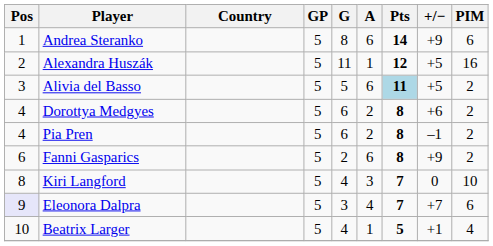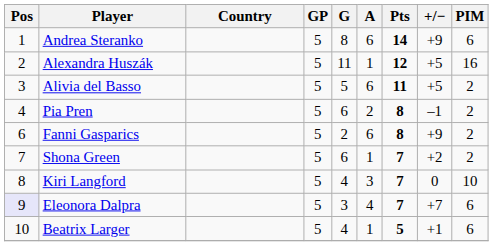 <table class="wikitable sortable" style="text-align: center;">
 <tr>
 <th width=30>Pos</th>
 <th width=150>Player</th>
 <th width=120>Country</th>
 <th width=20>GP</th>
 <th width=20>G</th>
 <th width=20>A</th>
 <th width=30>Pts</th>
 <th width=30>+/−</th>
 <th width=30>PIM</th>
 </tr>
 <tr>
 <td>1</td>
 <td align=left><a href='#'>Andrea Steranko</a></td>
 <td align=left></td>
 <td>5</td>
 <td>8</td>
 <td>6</td>
 <td><strong>14</strong></td>
 <td>+9</td>
 <td>6</td>
 </tr>
 <tr>
 <td>2</td>
 <td align=left><a href='#'>Alexandra Huszák</a></td>
 <td align=left></td>
 <td>5</td>
 <td>11</td>
 <td>1</td>
 <td><strong>12</strong></td>
 <td>+5</td>
 <td>16</td>
 </tr>
 <tr>
 <td>3</td>
 <td align=left><a href='#'>Alivia del Basso</a></td>
 <td align=left></td>
 <td>5</td>
 <td>5</td>
 <td>6</td>
-<td style="background: lightblue;"><strong>11</strong></td>
+<td><strong>11</strong></td>
 <td>+5</td>
-<td>2</td>
-</tr>
-<tr>
-<td>4</td>
-<td align=left><a href='#'>Dorottya Medgyes</a></td>
-<td align=left></td>
-<td>5</td>
-<td>6</td>
-<td>2</td>
-<td><strong>8</strong></td>
-<td>+6</td>
 <td>2</td>
 </tr>
 <tr>
 <td>4</td>
 <td align=left><a href='#'>Pia Pren</a></td>
 <td align=left></td>
 <td>5</td>
 <td>6</td>
 <td>2</td>
 <td><strong>8</strong></td>
 <td>–1</td>
 <td>2</td>
 </tr>
 <tr>
 <td>6</td>
 <td align=left><a href='#'>Fanni Gasparics</a></td>
 <td align=left></td>
 <td>5</td>
 <td>2</td>
 <td>6</td>
 <td><strong>8</strong></td>
 <td>+9</td>
+<td>2</td>
+</tr>
+<tr>
+<td>7</td>
+<td align=left><a href='#'>Shona Green</a></td>
+<td align=left></td>
+<td>5</td>
+<td>6</td>
+<td>1</td>
+<td><strong>7</strong></td>
+<td>+2</td>
 <td>2</td>
 </tr>
 <tr>
 <td>8</td>
 <td align=left><a href='#'>Kiri Langford</a></td>
 <td align=left></td>
 <td>5</td>
 <td>4</td>
 <td>3</td>
 <td><strong>7</strong></td>
 <td>0</td>
 <td>10</td>
 </tr>
 <tr>
 <td style="background: lavender;">9</td>
 <td align=left><a href='#'>Eleonora Dalpra</a></td>
 <td align=left></td>
 <td>5</td>
 <td>3</td>
 <td>4</td>
 <td><strong>7</strong></td>
 <td>+7</td>
 <td>6</td>
 </tr>
 <tr>
 <td>10</td>
 <td align=left><a href='#'>Beatrix Larger</a></td>
 <td align=left></td>
 <td>5</td>
 <td>4</td>
 <td>1</td>
 <td><strong>5</strong></td>
 <td>+1</td>
-<td>4</td>
+<td>6</td>
 </tr>
 <tr>
 </tr>
 </table>
